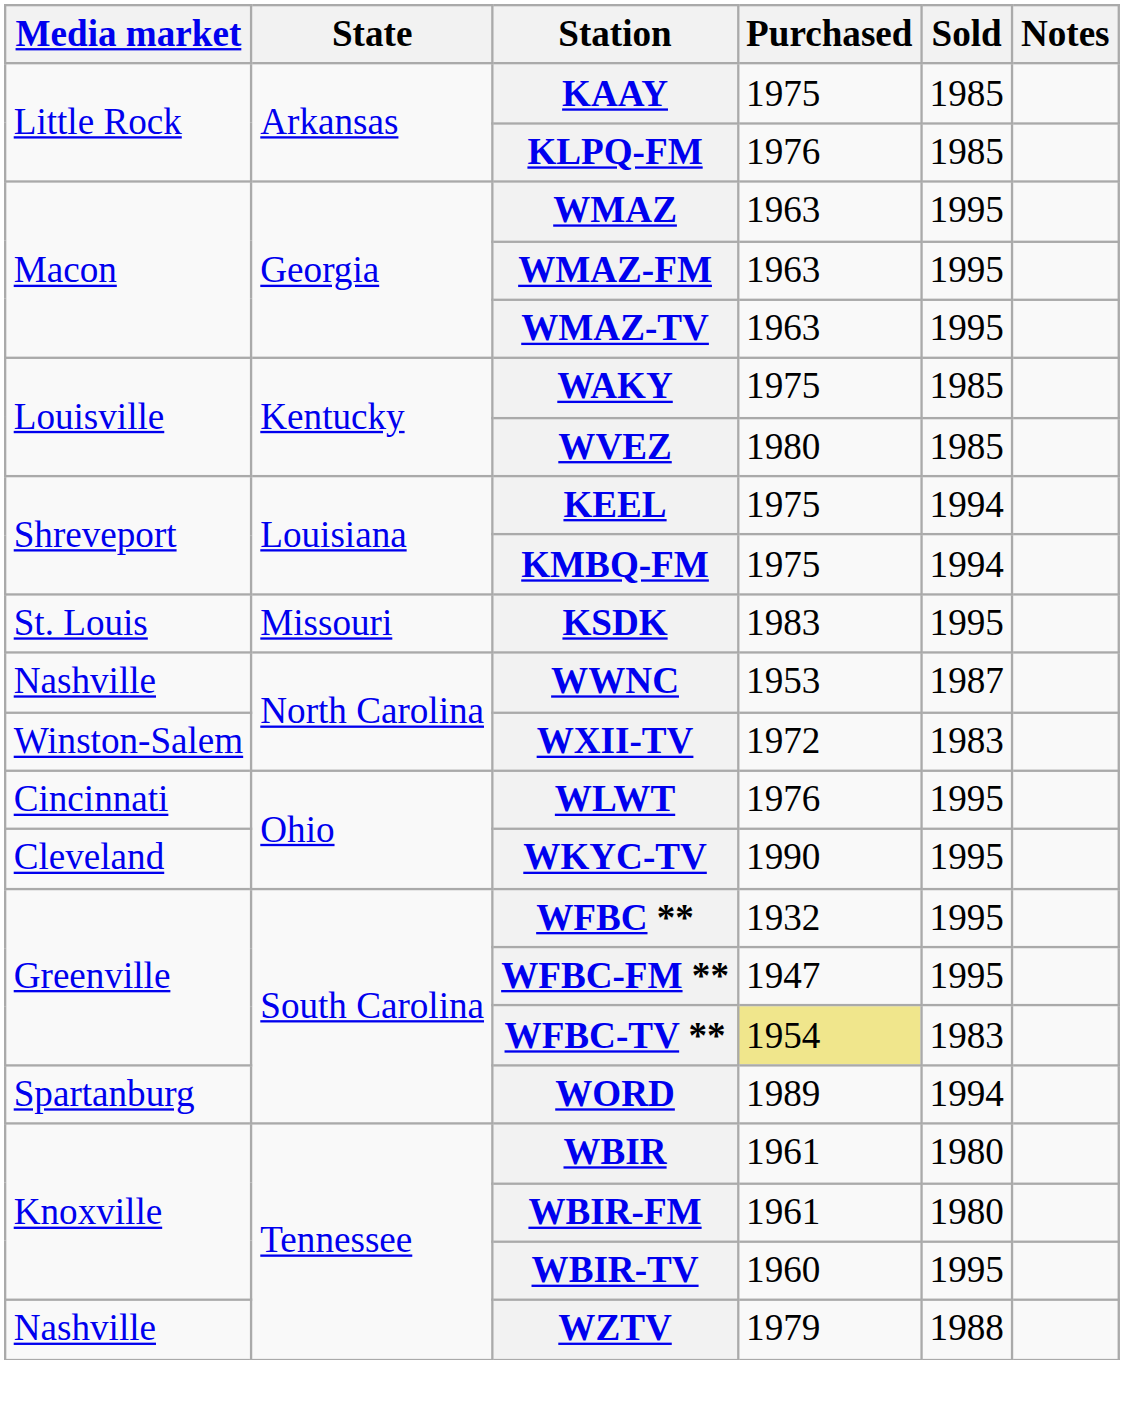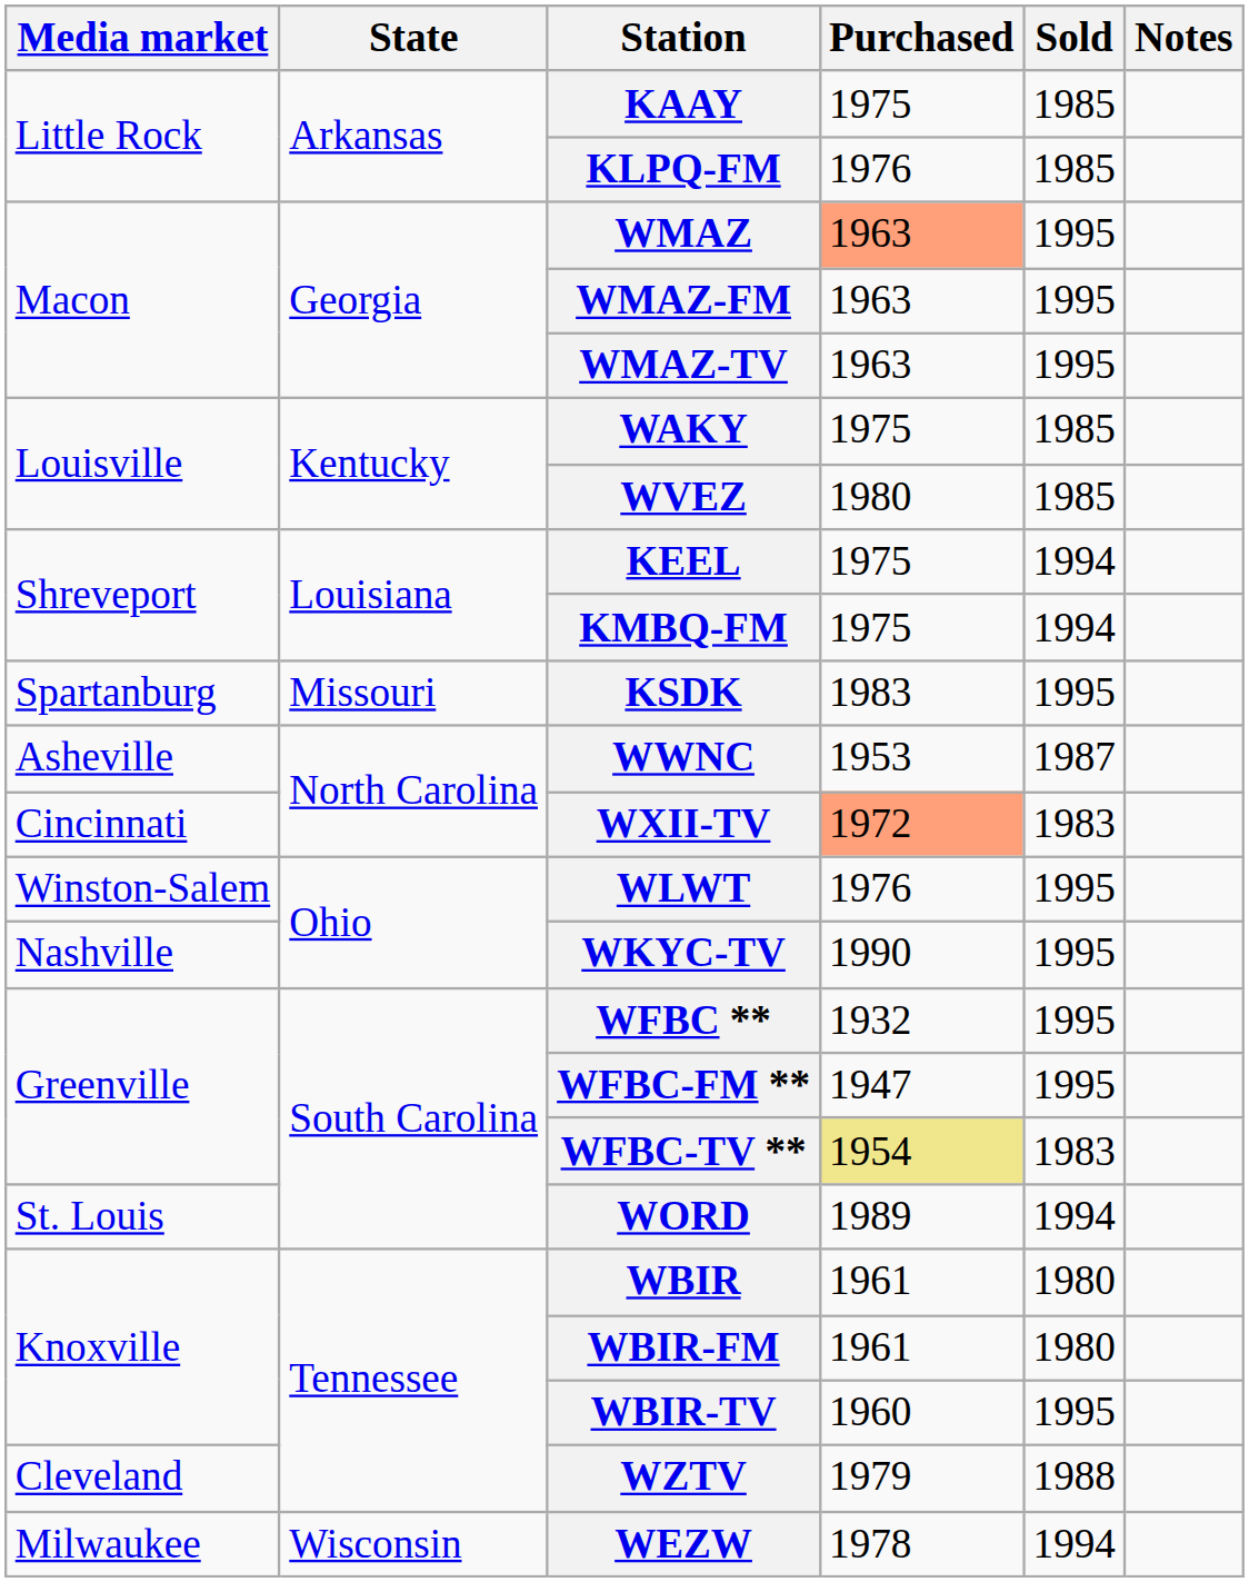 <table class="wikitable sortable">
 <tr>
 <th scope="col"><a href='#'>Media market</a></th>
 <th scope="col">State</th>
 <th scope="col">Station</th>
 <th scope="col">Purchased</th>
 <th scope="col">Sold</th>
 <th scope="col" class="unsortable">Notes</th>
 </tr>
 <tr>
 <td rowspan="2"><a href='#'>Little Rock</a></td>
 <td rowspan="2"><a href='#'>Arkansas</a></td>
 <th scope="row"><a href='#'>KAAY</a></th>
 <td>1975</td>
 <td>1985</td>
 <td></td>
 </tr>
 <tr>
 <th scope="row"><a href='#'>KLPQ-FM</a></th>
 <td>1976</td>
 <td>1985</td>
 <td></td>
 </tr>
 <tr>
 <td rowspan="3"><a href='#'>Macon</a></td>
 <td rowspan="3"><a href='#'>Georgia</a></td>
 <th scope="row"><a href='#'>WMAZ</a></th>
-<td>1963</td>
+<td style="background: lightsalmon;">1963</td>
 <td>1995</td>
 <td></td>
 </tr>
 <tr>
 <th scope="row"><a href='#'>WMAZ-FM</a></th>
 <td>1963</td>
 <td>1995</td>
 <td></td>
 </tr>
 <tr>
 <th scope="row"><a href='#'>WMAZ-TV</a></th>
 <td>1963</td>
 <td>1995</td>
 <td></td>
 </tr>
 <tr>
 <td rowspan="2"><a href='#'>Louisville</a></td>
 <td rowspan="2"><a href='#'>Kentucky</a></td>
 <th scope="row"><a href='#'>WAKY</a></th>
 <td>1975</td>
 <td>1985</td>
 <td></td>
 </tr>
 <tr>
 <th scope="row"><a href='#'>WVEZ</a></th>
 <td>1980</td>
 <td>1985</td>
 <td></td>
 </tr>
 <tr>
 <td rowspan="2"><a href='#'>Shreveport</a></td>
 <td rowspan="2"><a href='#'>Louisiana</a></td>
 <th scope="row"><a href='#'>KEEL</a></th>
 <td>1975</td>
 <td>1994</td>
 <td></td>
 </tr>
 <tr>
 <th scope="row"><a href='#'>KMBQ-FM</a></th>
 <td>1975</td>
 <td>1994</td>
 <td></td>
 </tr>
 <tr>
-<td><a href='#'>St. Louis</a></td>
+<td><a href='#'>Spartanburg</a></td>
 <td><a href='#'>Missouri</a></td>
 <th scope="row"><a href='#'>KSDK</a></th>
 <td>1983</td>
 <td>1995</td>
 <td></td>
 </tr>
 <tr>
-<td><a href='#'>Nashville</a></td>
+<td><a href='#'>Asheville</a></td>
 <td rowspan="2"><a href='#'>North Carolina</a></td>
 <th scope="row"><a href='#'>WWNC</a></th>
 <td>1953</td>
 <td>1987</td>
 <td></td>
 </tr>
 <tr>
-<td><a href='#'>Winston-Salem</a></td>
+<td><a href='#'>Cincinnati</a></td>
 <th scope="row"><a href='#'>WXII-TV</a></th>
-<td>1972</td>
+<td style="background: lightsalmon;">1972</td>
 <td>1983</td>
 <td></td>
 </tr>
 <tr>
-<td><a href='#'>Cincinnati</a></td>
+<td><a href='#'>Winston-Salem</a></td>
 <td rowspan="2"><a href='#'>Ohio</a></td>
 <th scope="row"><a href='#'>WLWT</a></th>
 <td>1976</td>
 <td>1995</td>
 <td></td>
 </tr>
 <tr>
-<td><a href='#'>Cleveland</a></td>
+<td><a href='#'>Nashville</a></td>
 <th scope="row"><a href='#'>WKYC-TV</a></th>
 <td>1990</td>
 <td>1995</td>
 <td></td>
 </tr>
 <tr>
 <td rowspan="3"><a href='#'>Greenville</a></td>
 <td rowspan="4"><a href='#'>South Carolina</a></td>
 <th scope="row"><a href='#'>WFBC</a> **</th>
 <td>1932</td>
 <td>1995</td>
 <td></td>
 </tr>
 <tr>
 <th scope="row"><a href='#'>WFBC-FM</a> **</th>
 <td>1947</td>
 <td>1995</td>
 <td></td>
 </tr>
 <tr>
 <th scope="row"><a href='#'>WFBC-TV</a> **</th>
 <td style="background: khaki;">1954</td>
 <td>1983</td>
 <td></td>
 </tr>
 <tr>
-<td><a href='#'>Spartanburg</a></td>
+<td><a href='#'>St. Louis</a></td>
 <th scope="row"><a href='#'>WORD</a></th>
 <td>1989</td>
 <td>1994</td>
 <td></td>
 </tr>
 <tr>
 <td rowspan="3"><a href='#'>Knoxville</a></td>
 <td rowspan="4"><a href='#'>Tennessee</a></td>
 <th scope="row"><a href='#'>WBIR</a></th>
 <td>1961</td>
 <td>1980</td>
 <td></td>
 </tr>
 <tr>
 <th scope="row"><a href='#'>WBIR-FM</a></th>
 <td>1961</td>
 <td>1980</td>
 <td></td>
 </tr>
 <tr>
 <th scope="row"><a href='#'>WBIR-TV</a></th>
 <td>1960</td>
 <td>1995</td>
 <td></td>
 </tr>
 <tr>
-<td><a href='#'>Nashville</a></td>
+<td><a href='#'>Cleveland</a></td>
 <th scope="row"><a href='#'>WZTV</a></th>
 <td>1979</td>
 <td>1988</td>
 <td></td>
 </tr>
+<tr>
+<td><a href='#'>Milwaukee</a></td>
+<td><a href='#'>Wisconsin</a></td>
+<th scope="row"><a href='#'>WEZW</a></th>
+<td>1978</td>
+<td>1994</td>
+<td></td>
+</tr>
 </table>
